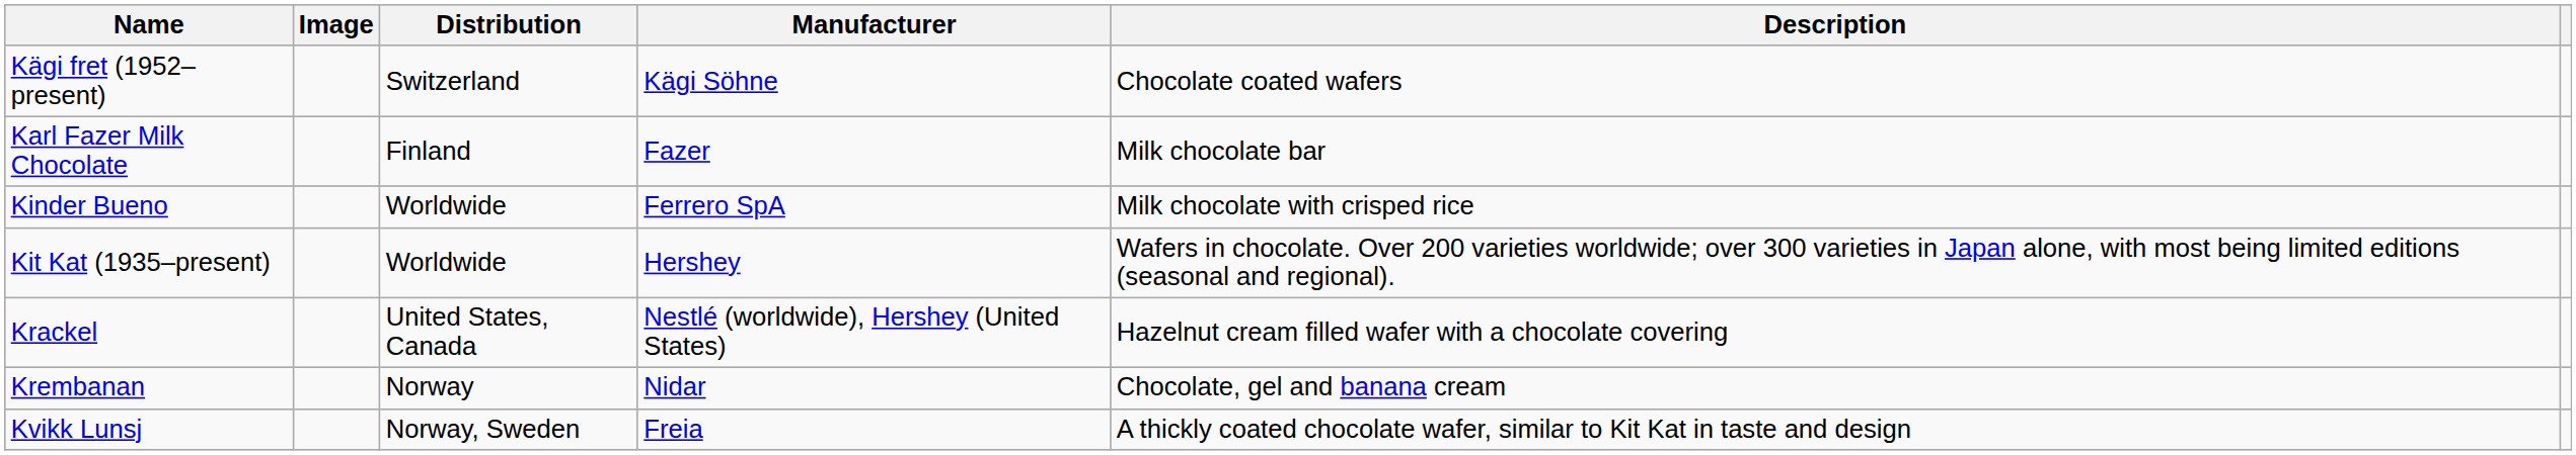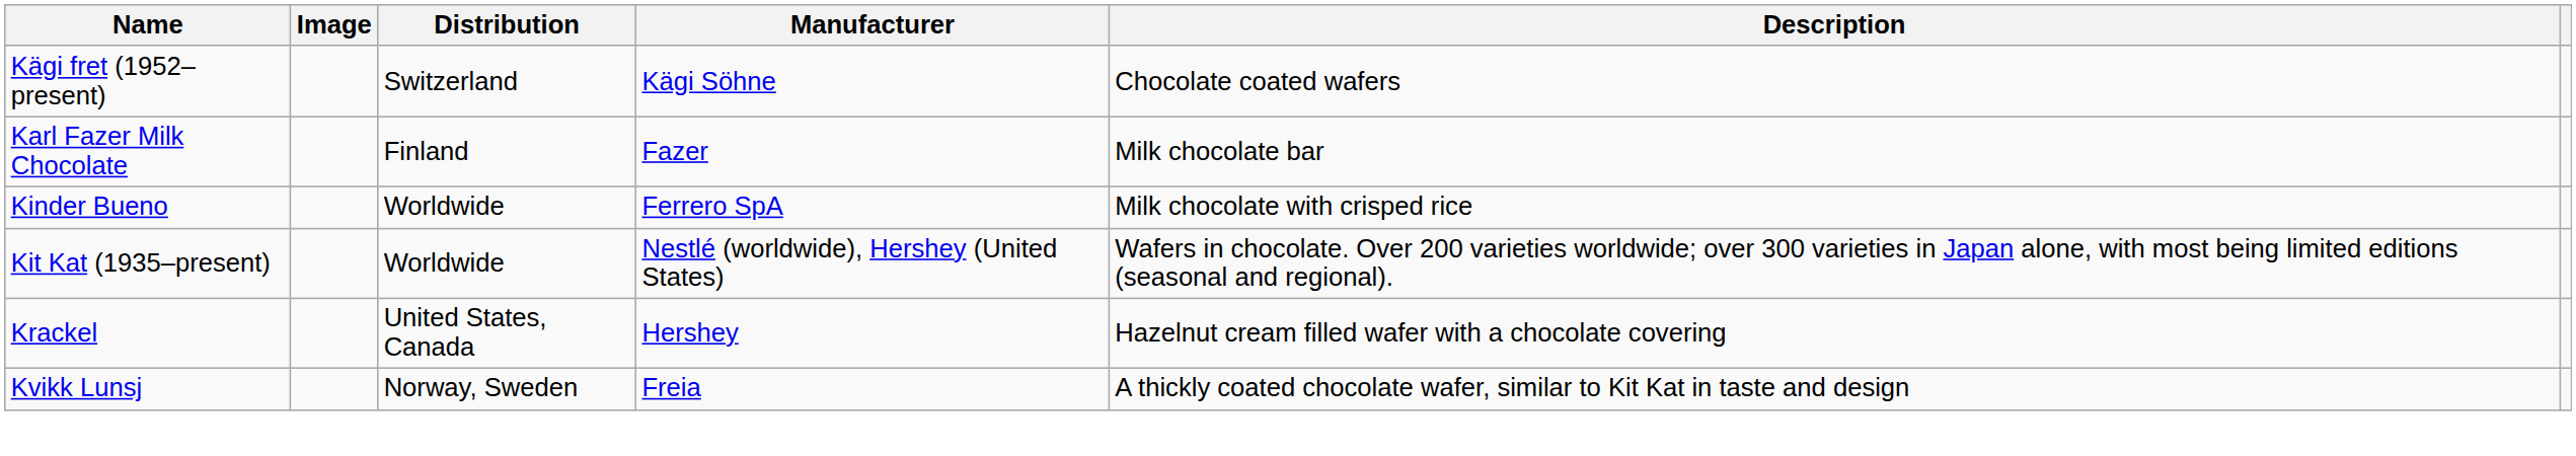 <table class="wikitable sortable" style="width:100%">
 <tr>
 <th>Name</th>
 <th class="unsortable">Image</th>
 <th>Distribution</th>
 <th>Manufacturer</th>
 <th>Description</th>
 <th></th>
 </tr>
 <tr>
 <td><a href='#'>Kägi fret</a> (1952–present)</td>
 <td></td>
 <td>Switzerland</td>
 <td><a href='#'>Kägi Söhne</a></td>
 <td>Chocolate coated wafers</td>
 <td></td>
 </tr>
 <tr>
 <td><a href='#'>Karl Fazer Milk Chocolate</a></td>
 <td></td>
 <td>Finland</td>
 <td><a href='#'>Fazer</a></td>
 <td>Milk chocolate bar</td>
 <td></td>
 </tr>
 <tr>
 <td><a href='#'>Kinder Bueno</a></td>
 <td></td>
 <td>Worldwide</td>
 <td><a href='#'>Ferrero SpA</a></td>
 <td>Milk chocolate with crisped rice</td>
 <td></td>
 </tr>
 <tr>
 <td><a href='#'>Kit Kat</a> (1935–present)</td>
 <td></td>
 <td>Worldwide</td>
-<td><a href='#'>Hershey</a></td>
+<td><a href='#'>Nestlé</a> (worldwide), <a href='#'>Hershey</a> (United States)</td>
 <td>Wafers in chocolate. Over 200 varieties worldwide; over 300 varieties in <a href='#'>Japan</a> alone, with most being limited editions (seasonal and regional).</td>
 <td></td>
 </tr>
 <tr>
 <td><a href='#'>Krackel</a></td>
 <td></td>
 <td>United States, Canada</td>
-<td><a href='#'>Nestlé</a> (worldwide), <a href='#'>Hershey</a> (United States)</td>
+<td><a href='#'>Hershey</a></td>
 <td>Hazelnut cream filled wafer with a chocolate covering</td>
-<td></td>
-</tr>
-<tr>
-<td><a href='#'>Krembanan</a></td>
-<td></td>
-<td>Norway</td>
-<td><a href='#'>Nidar</a></td>
-<td>Chocolate, gel and <a href='#'>banana</a> cream</td>
 <td></td>
 </tr>
 <tr>
 <td><a href='#'>Kvikk Lunsj</a></td>
 <td></td>
 <td>Norway, Sweden</td>
 <td><a href='#'>Freia</a></td>
 <td>A thickly coated chocolate wafer, similar to Kit Kat in taste and design</td>
 <td></td>
 </tr>
 </table>
